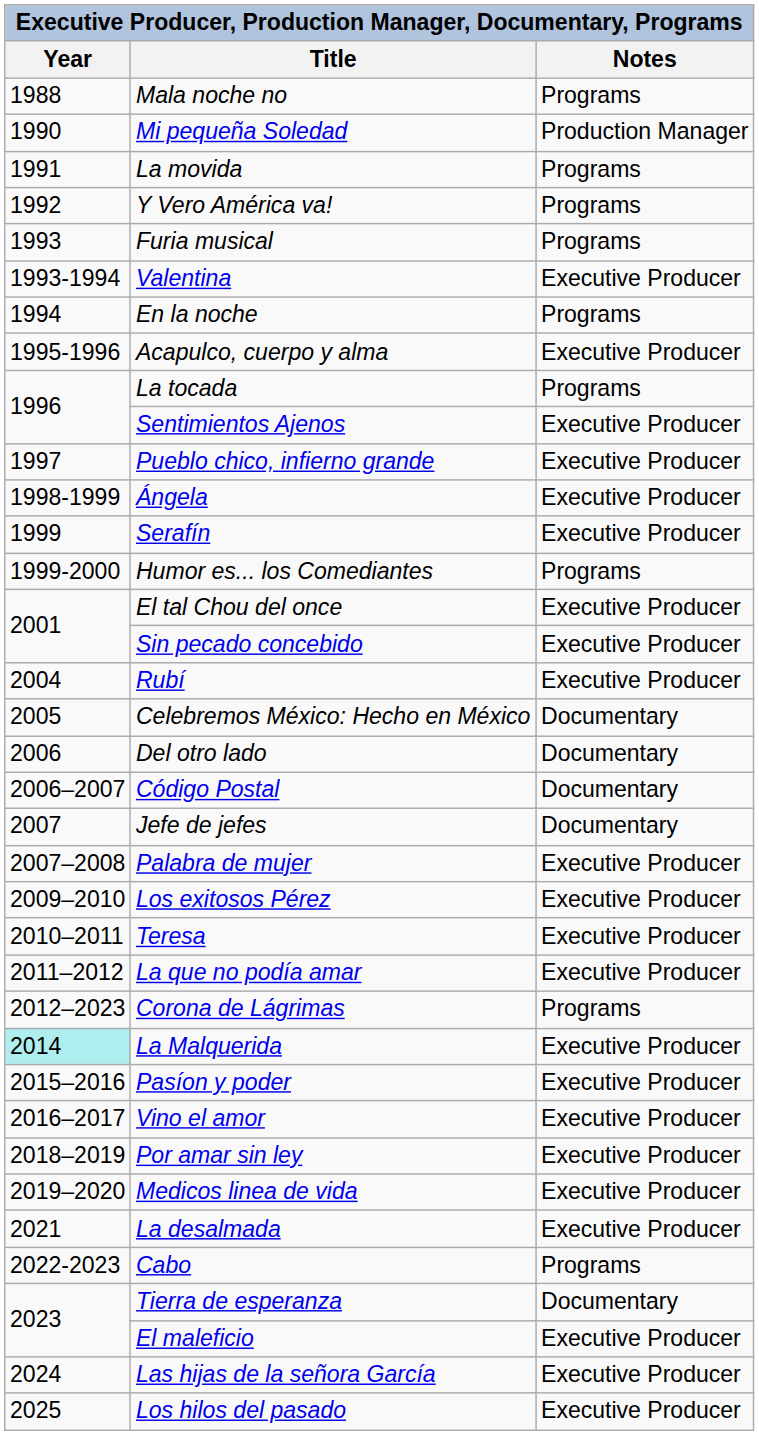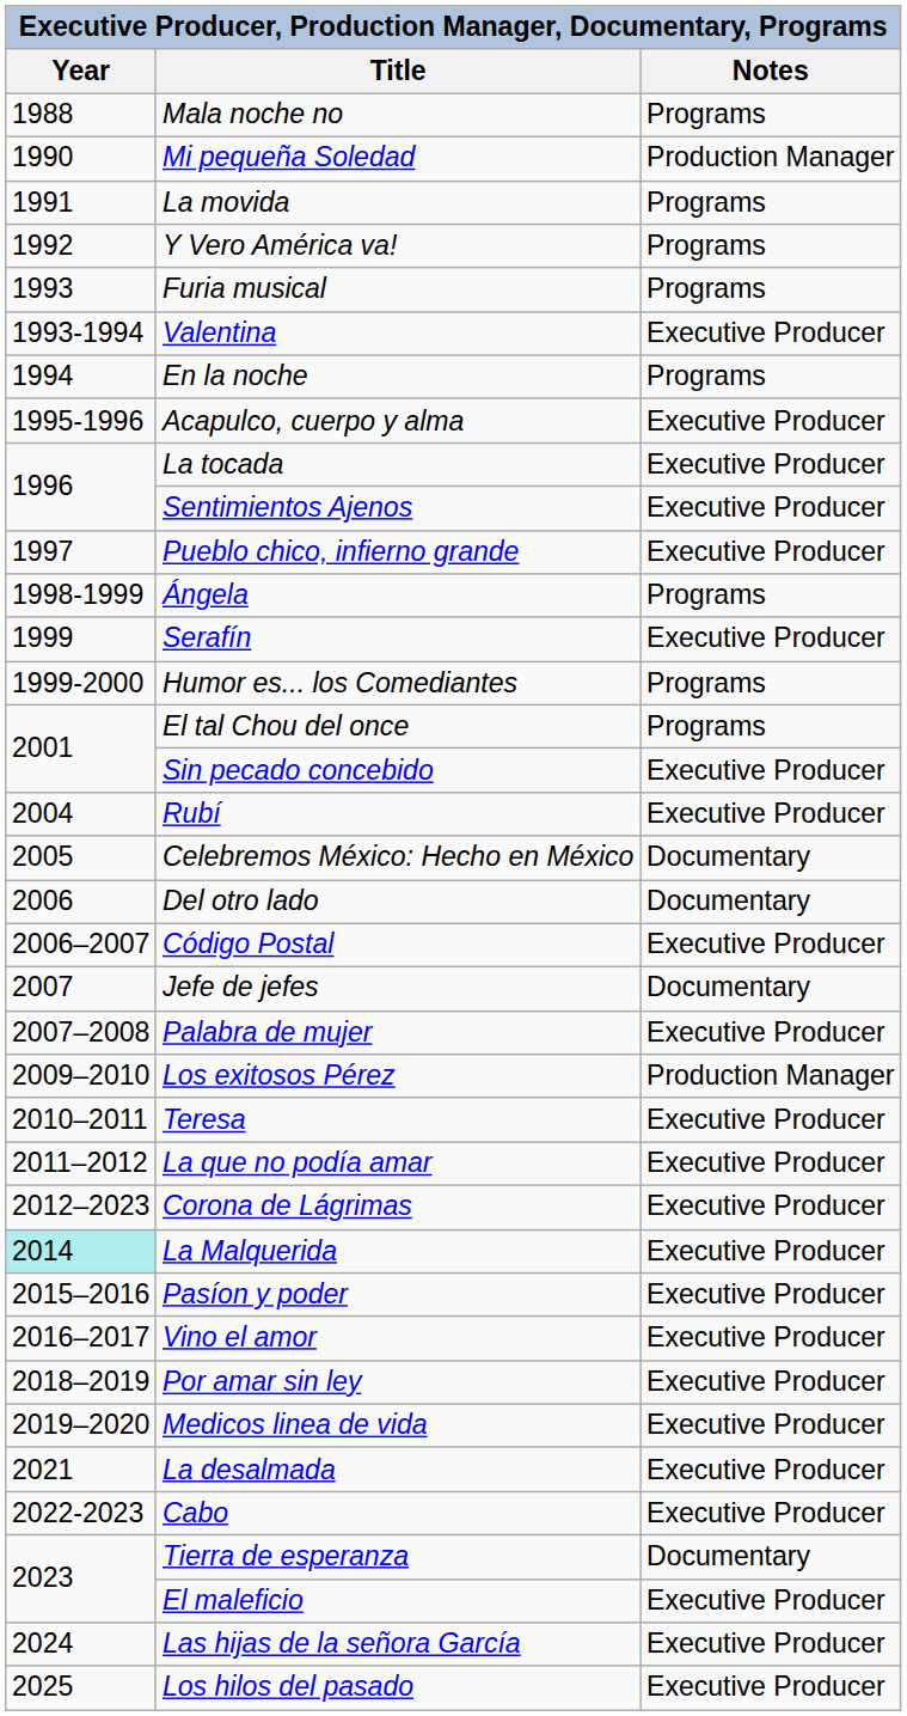 <table class="wikitable">
 <tr>
 <th colspan="5" style="background:LightSteelBlue;">Executive Producer, Production Manager, Documentary, Programs</th>
 </tr>
 <tr>
 <th>Year</th>
 <th>Title</th>
 <th>Notes</th>
 </tr>
 <tr>
 <td>1988</td>
 <td><em>Mala noche no</em></td>
 <td>Programs</td>
 </tr>
 <tr>
 <td>1990</td>
 <td><em><a href='#'>Mi pequeña Soledad</a></em></td>
 <td>Production Manager</td>
 </tr>
 <tr>
 <td>1991</td>
 <td><em>La movida</em></td>
 <td>Programs</td>
 </tr>
 <tr>
 <td>1992</td>
 <td><em> Y Vero América va! </em></td>
 <td>Programs</td>
 </tr>
 <tr>
 <td>1993</td>
 <td><em>Furia musical</em></td>
 <td>Programs</td>
 </tr>
 <tr>
 <td>1993-1994</td>
 <td><em><a href='#'>Valentina</a></em></td>
 <td>Executive Producer</td>
 </tr>
 <tr>
 <td>1994</td>
 <td><em>En la noche</em></td>
 <td>Programs</td>
 </tr>
 <tr>
 <td>1995-1996</td>
 <td><em>Acapulco, cuerpo y alma</em></td>
 <td>Executive Producer</td>
 </tr>
 <tr>
 <td rowspan=2>1996</td>
 <td><em>La tocada</em></td>
-<td>Programs</td>
+<td>Executive Producer</td>
 </tr>
 <tr>
 <td><em><a href='#'>Sentimientos Ajenos</a></em></td>
 <td>Executive Producer</td>
 </tr>
 <tr>
 <td>1997</td>
 <td><em><a href='#'>Pueblo chico, infierno grande</a></em></td>
 <td>Executive Producer</td>
 </tr>
 <tr>
 <td>1998-1999</td>
 <td><em><a href='#'>Ángela</a></em></td>
-<td>Executive Producer</td>
+<td>Programs</td>
 </tr>
 <tr>
 <td>1999</td>
 <td><em><a href='#'>Serafín</a></em></td>
 <td>Executive Producer</td>
 </tr>
 <tr>
 <td>1999-2000</td>
 <td><em>Humor es... los Comediantes</em></td>
 <td>Programs</td>
 </tr>
 <tr>
 <td rowspan=2>2001</td>
 <td><em>El tal Chou del once</em></td>
-<td>Executive Producer</td>
+<td>Programs</td>
 </tr>
 <tr>
 <td><em><a href='#'>Sin pecado concebido</a></em></td>
 <td>Executive Producer</td>
 </tr>
 <tr>
 <td>2004</td>
 <td><em><a href='#'>Rubí</a></em></td>
 <td>Executive Producer</td>
 </tr>
 <tr>
 <td>2005</td>
 <td><em>Celebremos México: Hecho en México</em></td>
 <td>Documentary</td>
 </tr>
 <tr>
 <td>2006</td>
 <td><em>Del otro lado</em></td>
 <td>Documentary</td>
 </tr>
 <tr>
 <td>2006–2007</td>
 <td><em><a href='#'>Código Postal</a></em></td>
-<td>Documentary</td>
+<td>Executive Producer</td>
 </tr>
 <tr>
 <td>2007</td>
 <td><em>Jefe de jefes</em></td>
 <td>Documentary</td>
 </tr>
 <tr>
 <td>2007–2008</td>
 <td><em><a href='#'>Palabra de mujer</a></em></td>
 <td>Executive Producer</td>
 </tr>
 <tr>
 <td>2009–2010</td>
 <td><em><a href='#'>Los exitosos Pérez</a></em></td>
-<td>Executive Producer</td>
+<td>Production Manager</td>
 </tr>
 <tr>
 <td>2010–2011</td>
 <td><em><a href='#'>Teresa</a></em></td>
 <td>Executive Producer</td>
 </tr>
 <tr>
 <td>2011–2012</td>
 <td><em><a href='#'>La que no podía amar</a></em></td>
 <td>Executive Producer</td>
 </tr>
 <tr>
 <td>2012–2023</td>
 <td><em><a href='#'>Corona de Lágrimas</a></em></td>
-<td>Programs</td>
+<td>Executive Producer</td>
 </tr>
 <tr>
 <td style="background: paleturquoise;">2014</td>
 <td><em><a href='#'>La Malquerida</a></em></td>
 <td>Executive Producer</td>
 </tr>
 <tr>
 <td>2015–2016</td>
 <td><em><a href='#'>Pasíon y poder</a></em></td>
 <td>Executive Producer</td>
 </tr>
 <tr>
 <td>2016–2017</td>
 <td><em><a href='#'>Vino el amor</a></em></td>
 <td>Executive Producer</td>
 </tr>
 <tr>
 <td>2018–2019</td>
 <td><em> <a href='#'>Por amar sin ley</a></em></td>
 <td>Executive Producer</td>
 </tr>
 <tr>
 <td>2019–2020</td>
 <td><em> <a href='#'>Medicos linea de vida</a></em></td>
 <td>Executive Producer</td>
 </tr>
 <tr>
 <td>2021</td>
 <td><em><a href='#'>La desalmada</a></em></td>
 <td>Executive Producer</td>
 </tr>
 <tr>
 <td>2022-2023</td>
 <td><em><a href='#'>Cabo</a></em></td>
-<td>Programs</td>
+<td>Executive Producer</td>
 </tr>
 <tr>
 <td rowspan=2>2023</td>
 <td><em><a href='#'>Tierra de esperanza</a></em></td>
 <td>Documentary</td>
 </tr>
 <tr>
 <td><em><a href='#'>El maleficio</a></em></td>
 <td>Executive Producer</td>
 </tr>
 <tr>
 <td>2024</td>
 <td><em><a href='#'>Las hijas de la señora García</a></em></td>
 <td>Executive Producer</td>
 </tr>
 <tr>
 <td>2025</td>
 <td><em><a href='#'>Los hilos del pasado</a></em></td>
 <td>Executive Producer</td>
 </tr>
 </table>
